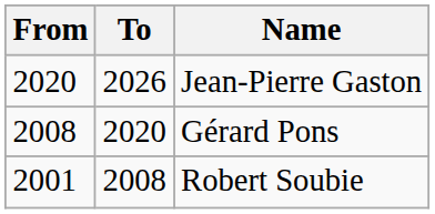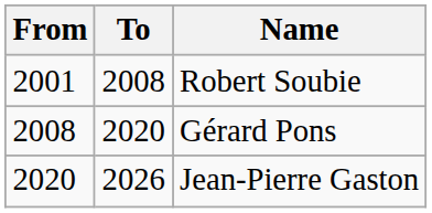 <table class="wikitable">
 <tr>
 <th>From</th>
 <th>To</th>
 <th>Name</th>
 </tr>
 <tr>
-<td>2020</td>
-<td>2026</td>
-<td>Jean-Pierre Gaston</td>
+<td>2001</td>
+<td>2008</td>
+<td>Robert Soubie</td>
 </tr>
 <tr>
 <td>2008</td>
 <td>2020</td>
 <td>Gérard Pons</td>
 </tr>
 <tr>
-<td>2001</td>
-<td>2008</td>
-<td>Robert Soubie</td>
+<td>2020</td>
+<td>2026</td>
+<td>Jean-Pierre Gaston</td>
 </tr>
 </table>
